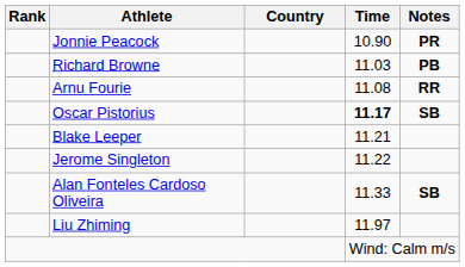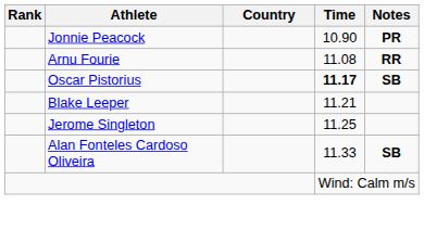 <table class="wikitable sortable" style="text-align:center">
 <tr>
 <th>Rank</th>
 <th style="width:200px">Athlete</th>
 <th style="width:100px">Country</th>
 <th>Time</th>
 <th>Notes</th>
 </tr>
 <tr>
 <td></td>
 <td style="text-align:left;"><a href='#'>Jonnie Peacock</a></td>
 <td style="text-align:left;"></td>
 <td>10.90</td>
 <td><strong>PR</strong></td>
-</tr>
-<tr>
-<td></td>
-<td style="text-align:left;"><a href='#'>Richard Browne</a></td>
-<td style="text-align:left;"></td>
-<td>11.03</td>
-<td><strong>PB</strong></td>
 </tr>
 <tr>
 <td></td>
 <td style="text-align:left;"><a href='#'>Arnu Fourie</a></td>
 <td style="text-align:left;"></td>
 <td>11.08</td>
 <td><strong>RR</strong></td>
 </tr>
 <tr>
 <td></td>
 <td style="text-align:left;"><a href='#'>Oscar Pistorius</a></td>
 <td style="text-align:left;"></td>
 <td><strong>11.17</strong></td>
 <td><strong>SB</strong></td>
 </tr>
 <tr>
 <td></td>
 <td style="text-align:left;"><a href='#'>Blake Leeper</a></td>
 <td style="text-align:left;"></td>
 <td>11.21</td>
 <td></td>
 </tr>
 <tr>
 <td></td>
 <td style="text-align:left;"><a href='#'>Jerome Singleton</a></td>
 <td style="text-align:left;"></td>
-<td>11.22</td>
+<td>11.25</td>
 <td></td>
 </tr>
 <tr>
 <td></td>
 <td style="text-align:left;"><a href='#'>Alan Fonteles Cardoso Oliveira</a></td>
 <td style="text-align:left;"></td>
 <td>11.33</td>
 <td><strong>SB</strong></td>
 </tr>
-<tr>
-<td></td>
-<td style="text-align:left;"><a href='#'>Liu Zhiming</a></td>
-<td style="text-align:left;"></td>
-<td>11.97</td>
-<td></td>
-</tr>
 <tr class="sortbottom">
 <td colspan="3"></td>
 <td colspan="2">Wind: Calm m/s</td>
 </tr>
 </table>
